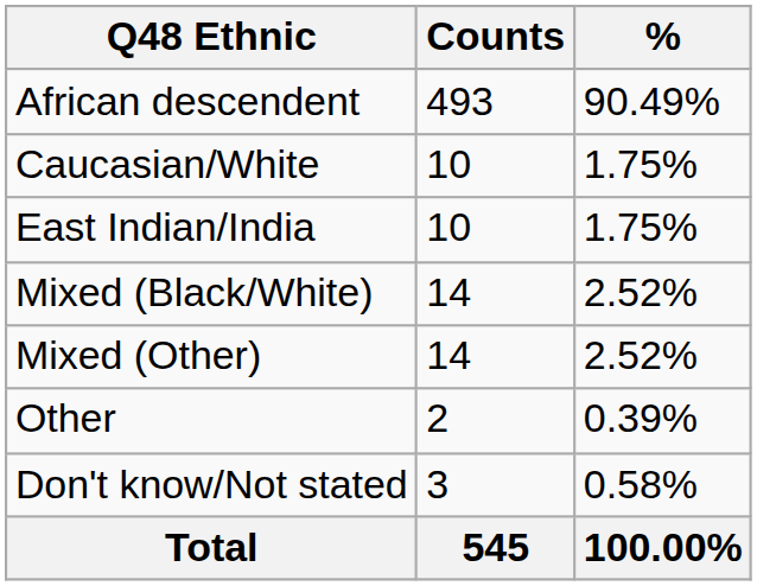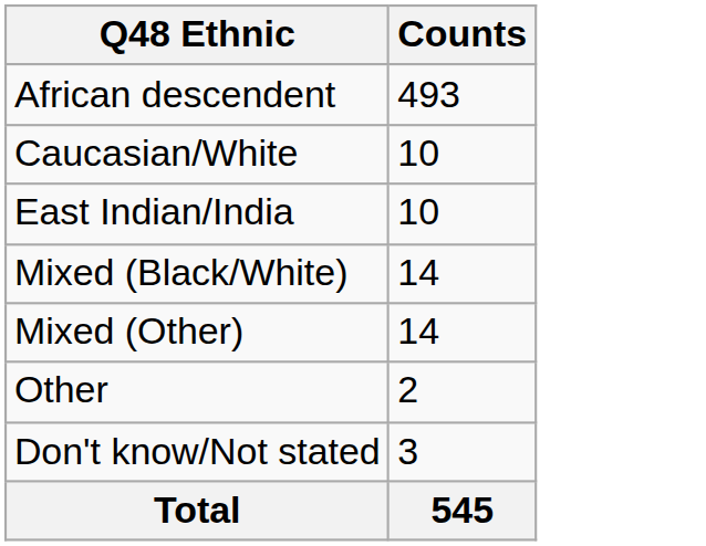 <table class="wikitable sortable">
 <tr>
 <th>Q48 Ethnic</th>
 <th>Counts</th>
-<th>%</th>
 </tr>
 <tr>
 <td>African descendent</td>
 <td>493</td>
-<td>90.49%</td>
 </tr>
 <tr>
 <td>Caucasian/White</td>
 <td>10</td>
-<td>1.75%</td>
 </tr>
 <tr>
 <td>East Indian/India</td>
 <td>10</td>
-<td>1.75%</td>
 </tr>
 <tr>
 <td>Mixed (Black/White)</td>
 <td>14</td>
-<td>2.52%</td>
 </tr>
 <tr>
 <td>Mixed (Other)</td>
 <td>14</td>
-<td>2.52%</td>
 </tr>
 <tr>
 <td>Other</td>
 <td>2</td>
-<td>0.39%</td>
 </tr>
 <tr>
 <td>Don't know/Not stated</td>
 <td>3</td>
-<td>0.58%</td>
 </tr>
 <tr>
 <th>Total</th>
 <th>545</th>
-<th>100.00%</th>
 </tr>
 </table>
